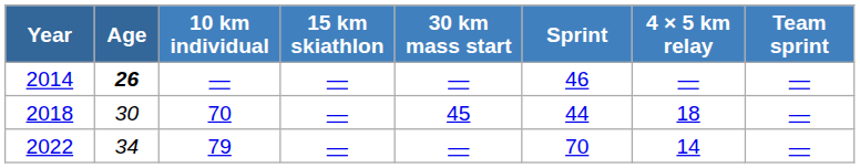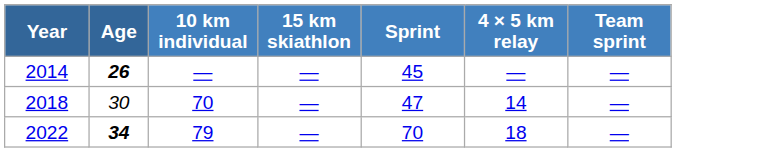 <table class="wikitable" style="font-size:95%; text-align:center; border:grey solid 1px; border-collapse:collapse; background:#ffffff;">
 <tr>
 <th style="background-color:#369; color:white; width:60px;"> Year </th>
 <th style="background-color:#369; color:white; width:40px;"> Age </th>
 <th style="background-color:#4180be; color:white; width:75px;"> 10 km <br> individual </th>
 <th style="background-color:#4180be; color:white; width:75px;"> 15 km <br> skiathlon </th>
-<th style="background-color:#4180be; color:white; width:75px;"> 30 km <br> mass start </th>
 <th style="background-color:#4180be; color:white; width:75px;"> Sprint </th>
 <th style="background-color:#4180be; color:white; width:75px;"> 4 × 5 km <br> relay </th>
 <th style="background-color:#4180be; color:white; width:75px;"> Team <br> sprint </th>
 </tr>
 <tr>
 <td><a href='#'>2014</a></td>
 <td><strong><em>26</em></strong></td>
 <td><a href='#'>—</a></td>
 <td><a href='#'>—</a></td>
-<td><a href='#'>—</a></td>
-<td><a href='#'>46</a></td>
+<td><a href='#'>45</a></td>
 <td><a href='#'>—</a></td>
 <td><a href='#'>—</a></td>
 </tr>
 <tr>
 <td><a href='#'>2018</a></td>
 <td><em>30</em></td>
 <td><a href='#'>70</a></td>
 <td><a href='#'>—</a></td>
-<td><a href='#'>45</a></td>
-<td><a href='#'>44</a></td>
-<td><a href='#'>18</a></td>
+<td><a href='#'>47</a></td>
+<td><a href='#'>14</a></td>
 <td><a href='#'>—</a></td>
 </tr>
 <tr>
 <td><a href='#'>2022</a></td>
-<td><em>34</em></td>
+<td><strong><em>34</em></strong></td>
 <td><a href='#'>79</a></td>
 <td><a href='#'>—</a></td>
-<td><a href='#'>—</a></td>
 <td><a href='#'>70</a></td>
-<td><a href='#'>14</a></td>
+<td><a href='#'>18</a></td>
 <td><a href='#'>—</a></td>
 </tr>
 </table>
